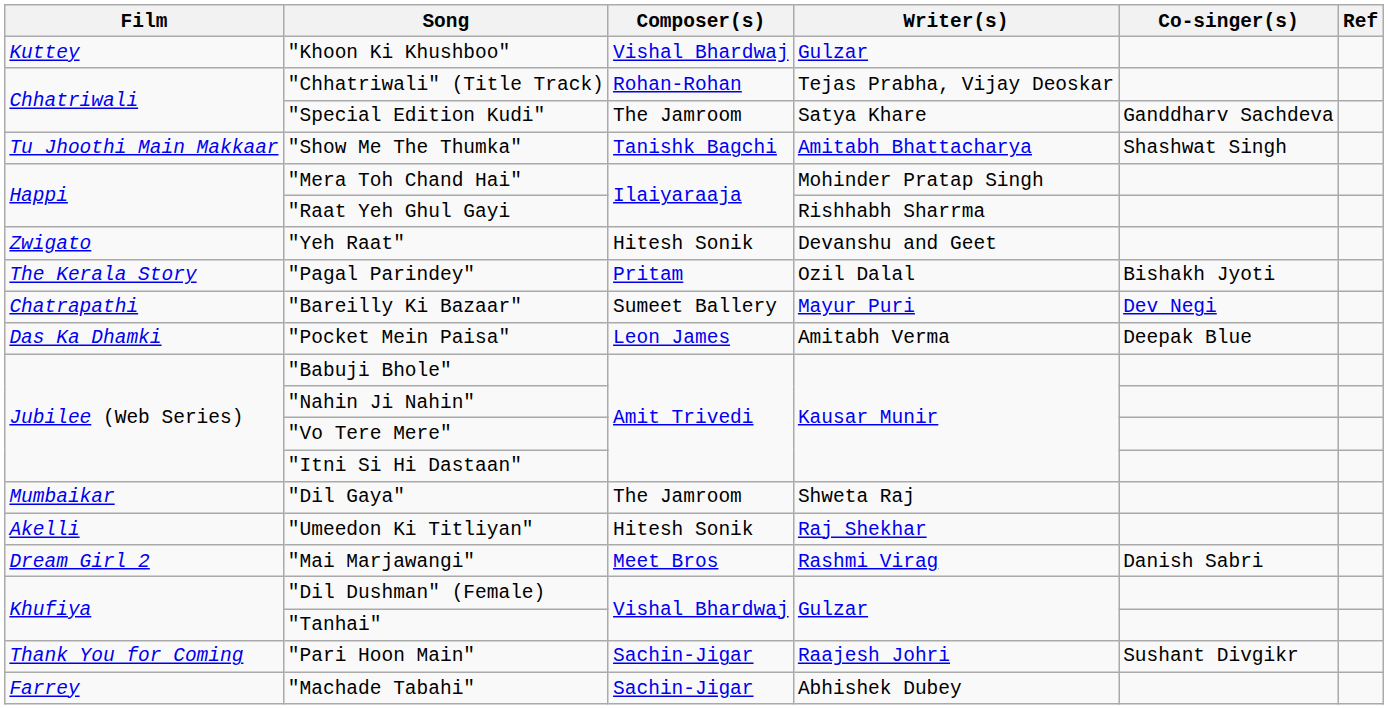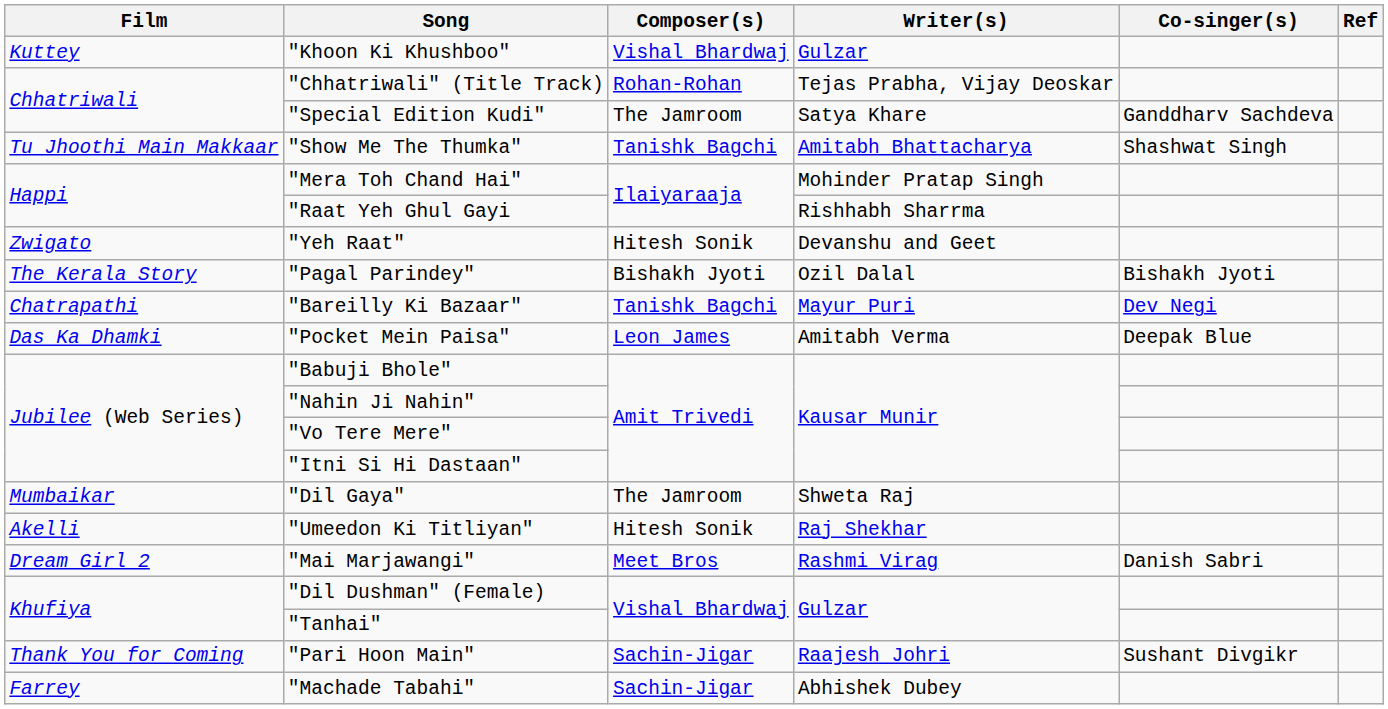 <table class="wikitable">
 <tr>
 <th>Film</th>
 <th>Song</th>
 <th>Composer(s)</th>
 <th>Writer(s)</th>
 <th>Co-singer(s)</th>
 <th>Ref</th>
 </tr>
 <tr>
 <td><em><a href='#'>Kuttey</a></em></td>
 <td>"Khoon Ki Khushboo"</td>
 <td><a href='#'>Vishal Bhardwaj</a></td>
 <td><a href='#'>Gulzar</a></td>
 <td></td>
 <td></td>
 </tr>
 <tr>
 <td rowspan="2"><em><a href='#'>Chhatriwali</a></em></td>
 <td>"Chhatriwali" (Title Track)</td>
 <td><a href='#'>Rohan-Rohan</a></td>
 <td>Tejas Prabha, Vijay Deoskar</td>
 <td></td>
 <td></td>
 </tr>
 <tr>
 <td>"Special Edition Kudi"</td>
 <td>The Jamroom</td>
 <td>Satya Khare</td>
 <td>Ganddharv Sachdeva</td>
 <td></td>
 </tr>
 <tr>
 <td><em><a href='#'>Tu Jhoothi Main Makkaar</a></em></td>
 <td>"Show Me The Thumka"</td>
 <td><a href='#'>Tanishk Bagchi</a></td>
 <td><a href='#'>Amitabh Bhattacharya</a></td>
 <td>Shashwat Singh</td>
 <td></td>
 </tr>
 <tr>
 <td rowspan="2"><em><a href='#'>Happi</a></em></td>
 <td>"Mera Toh Chand Hai"</td>
 <td rowspan="2"><a href='#'>Ilaiyaraaja</a></td>
 <td>Mohinder Pratap Singh</td>
 <td></td>
 <td></td>
 </tr>
 <tr>
 <td>"Raat Yeh Ghul Gayi</td>
 <td>Rishhabh Sharrma</td>
 <td></td>
 <td></td>
 </tr>
 <tr>
 <td><em><a href='#'>Zwigato</a></em></td>
 <td>"Yeh Raat"</td>
 <td>Hitesh Sonik</td>
 <td>Devanshu and Geet</td>
 <td></td>
 <td></td>
 </tr>
 <tr>
 <td><em><a href='#'>The Kerala Story</a></em></td>
 <td>"Pagal Parindey"</td>
-<td><a href='#'>Pritam</a></td>
+<td>Bishakh Jyoti</td>
 <td>Ozil Dalal</td>
 <td>Bishakh Jyoti</td>
 <td></td>
 </tr>
 <tr>
 <td><em><a href='#'>Chatrapathi</a></em></td>
 <td>"Bareilly Ki Bazaar"</td>
-<td>Sumeet Ballery</td>
+<td><a href='#'>Tanishk Bagchi</a></td>
 <td><a href='#'>Mayur Puri</a></td>
 <td><a href='#'>Dev Negi</a></td>
 <td></td>
 </tr>
 <tr>
 <td><em><a href='#'>Das Ka Dhamki</a></em></td>
 <td>"Pocket Mein Paisa"</td>
 <td><a href='#'>Leon James</a></td>
 <td>Amitabh Verma</td>
 <td>Deepak Blue</td>
 <td></td>
 </tr>
 <tr>
 <td rowspan="4"><em><a href='#'>Jubilee</a></em>  (Web Series)</td>
 <td>"Babuji Bhole"</td>
 <td rowspan=4><a href='#'>Amit Trivedi</a></td>
 <td rowspan=4><a href='#'>Kausar Munir</a></td>
 <td></td>
 <td></td>
 </tr>
 <tr>
 <td>"Nahin Ji Nahin"</td>
 <td></td>
 <td></td>
 </tr>
 <tr>
 <td>"Vo Tere Mere"</td>
 <td></td>
 <td></td>
 </tr>
 <tr>
 <td>"Itni Si Hi Dastaan"</td>
 <td></td>
 <td></td>
 </tr>
 <tr>
 <td><a href='#'><em>Mumbaikar</em></a></td>
 <td>"Dil Gaya"</td>
 <td>The Jamroom</td>
 <td>Shweta Raj</td>
 <td></td>
 <td></td>
 </tr>
 <tr>
 <td><em><a href='#'>Akelli</a></em></td>
 <td>"Umeedon Ki Titliyan"</td>
 <td>Hitesh Sonik</td>
 <td><a href='#'>Raj Shekhar</a></td>
 <td></td>
 <td></td>
 </tr>
 <tr>
 <td><em><a href='#'>Dream Girl 2</a></em></td>
 <td>"Mai Marjawangi"</td>
 <td><a href='#'>Meet Bros</a></td>
 <td><a href='#'>Rashmi Virag</a></td>
 <td>Danish Sabri</td>
 <td></td>
 </tr>
 <tr>
 <td rowspan="2"><em><a href='#'>Khufiya</a></em></td>
 <td>"Dil Dushman" (Female)</td>
 <td rowspan="2"><a href='#'>Vishal Bhardwaj</a></td>
 <td rowspan="2"><a href='#'>Gulzar</a></td>
 <td></td>
 <td></td>
 </tr>
 <tr>
 <td>"Tanhai"</td>
 <td></td>
 <td></td>
 </tr>
 <tr>
 <td><em><a href='#'>Thank You for Coming</a></em></td>
 <td>"Pari Hoon Main"</td>
 <td><a href='#'>Sachin-Jigar</a></td>
 <td><a href='#'>Raajesh Johri</a></td>
 <td>Sushant Divgikr</td>
 <td></td>
 </tr>
 <tr>
 <td><em><a href='#'>Farrey</a></em></td>
 <td>"Machade Tabahi"</td>
 <td><a href='#'>Sachin-Jigar</a></td>
 <td>Abhishek Dubey</td>
 <td></td>
 <td></td>
 </tr>
 </table>
